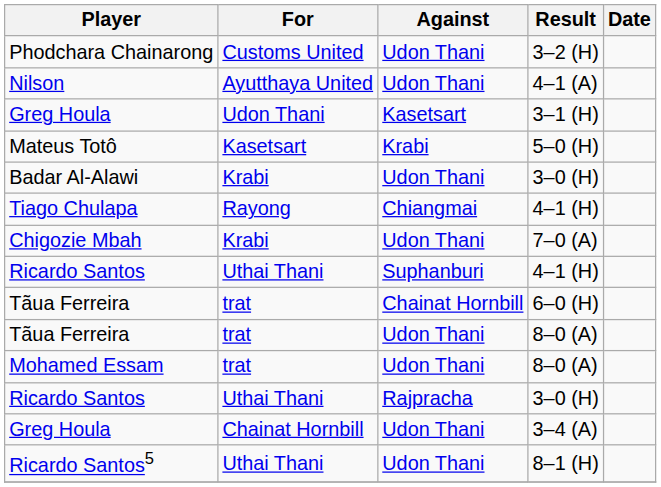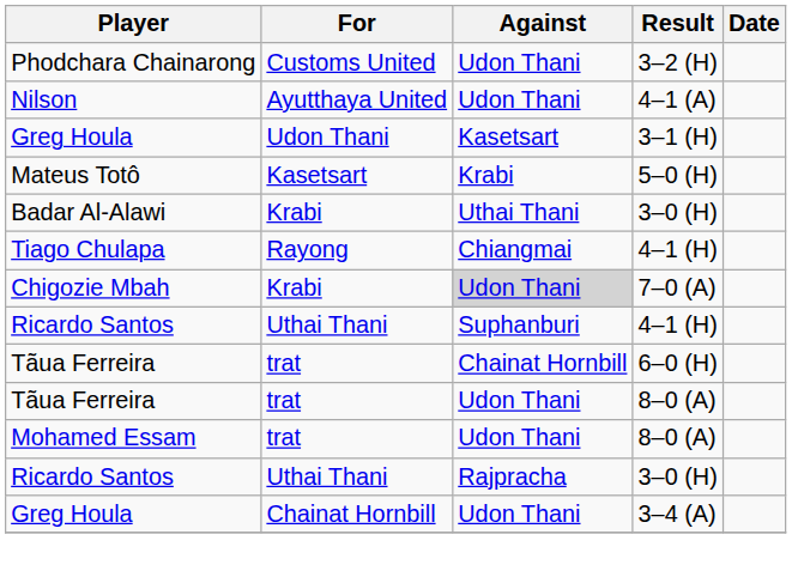 <table class="wikitable sortable">
 <tr>
 <th>Player</th>
 <th>For</th>
 <th>Against</th>
 <th align=center>Result</th>
 <th>Date</th>
 </tr>
 <tr>
 <td> Phodchara Chainarong</td>
 <td><a href='#'>Customs United</a></td>
 <td><a href='#'>Udon Thani</a></td>
 <td>3–2 (H)</td>
 <td></td>
 </tr>
 <tr>
 <td> <a href='#'>Nilson</a></td>
 <td><a href='#'>Ayutthaya United</a></td>
 <td><a href='#'>Udon Thani</a></td>
 <td>4–1 (A)</td>
 <td></td>
 </tr>
 <tr>
 <td> <a href='#'>Greg Houla</a></td>
 <td><a href='#'>Udon Thani</a></td>
 <td><a href='#'>Kasetsart</a></td>
 <td>3–1 (H)</td>
 <td></td>
 </tr>
 <tr>
 <td> Mateus Totô</td>
 <td><a href='#'>Kasetsart</a></td>
 <td><a href='#'>Krabi</a></td>
 <td>5–0 (H)</td>
 <td></td>
 </tr>
 <tr>
 <td> Badar Al-Alawi</td>
 <td><a href='#'>Krabi</a></td>
-<td><a href='#'>Udon Thani</a></td>
+<td><a href='#'>Uthai Thani</a></td>
 <td>3–0 (H)</td>
 <td></td>
 </tr>
 <tr>
 <td> <a href='#'>Tiago Chulapa</a></td>
 <td><a href='#'>Rayong</a></td>
 <td><a href='#'>Chiangmai</a></td>
 <td>4–1 (H)</td>
 <td></td>
 </tr>
 <tr>
 <td> <a href='#'>Chigozie Mbah</a></td>
 <td><a href='#'>Krabi</a></td>
-<td><a href='#'>Udon Thani</a></td>
+<td style="background: lightgrey;"><a href='#'>Udon Thani</a></td>
 <td>7–0 (A)</td>
 <td></td>
 </tr>
 <tr>
 <td> <a href='#'>Ricardo Santos</a></td>
 <td><a href='#'>Uthai Thani</a></td>
 <td><a href='#'>Suphanburi</a></td>
 <td>4–1 (H)</td>
 <td></td>
 </tr>
 <tr>
 <td> Tãua Ferreira</td>
 <td><a href='#'>trat</a></td>
 <td><a href='#'>Chainat Hornbill</a></td>
 <td>6–0 (H)</td>
 <td></td>
 </tr>
 <tr>
 <td> Tãua Ferreira</td>
 <td><a href='#'>trat</a></td>
 <td><a href='#'>Udon Thani</a></td>
 <td>8–0 (A)</td>
 <td></td>
 </tr>
 <tr>
 <td> <a href='#'>Mohamed Essam</a></td>
 <td><a href='#'>trat</a></td>
 <td><a href='#'>Udon Thani</a></td>
 <td>8–0 (A)</td>
 <td></td>
 </tr>
 <tr>
 <td> <a href='#'>Ricardo Santos</a></td>
 <td><a href='#'>Uthai Thani</a></td>
 <td><a href='#'>Rajpracha</a></td>
 <td>3–0 (H)</td>
 <td></td>
 </tr>
 <tr>
 <td> <a href='#'>Greg Houla</a></td>
 <td><a href='#'>Chainat Hornbill</a></td>
 <td><a href='#'>Udon Thani</a></td>
 <td>3–4 (A)</td>
 <td></td>
 </tr>
 <tr>
-<td> <a href='#'>Ricardo Santos</a><sup>5</sup></td>
-<td><a href='#'>Uthai Thani</a></td>
-<td><a href='#'>Udon Thani</a></td>
-<td>8–1 (H)</td>
-<td></td>
-</tr>
-<tr>
 </tr>
 </table>
